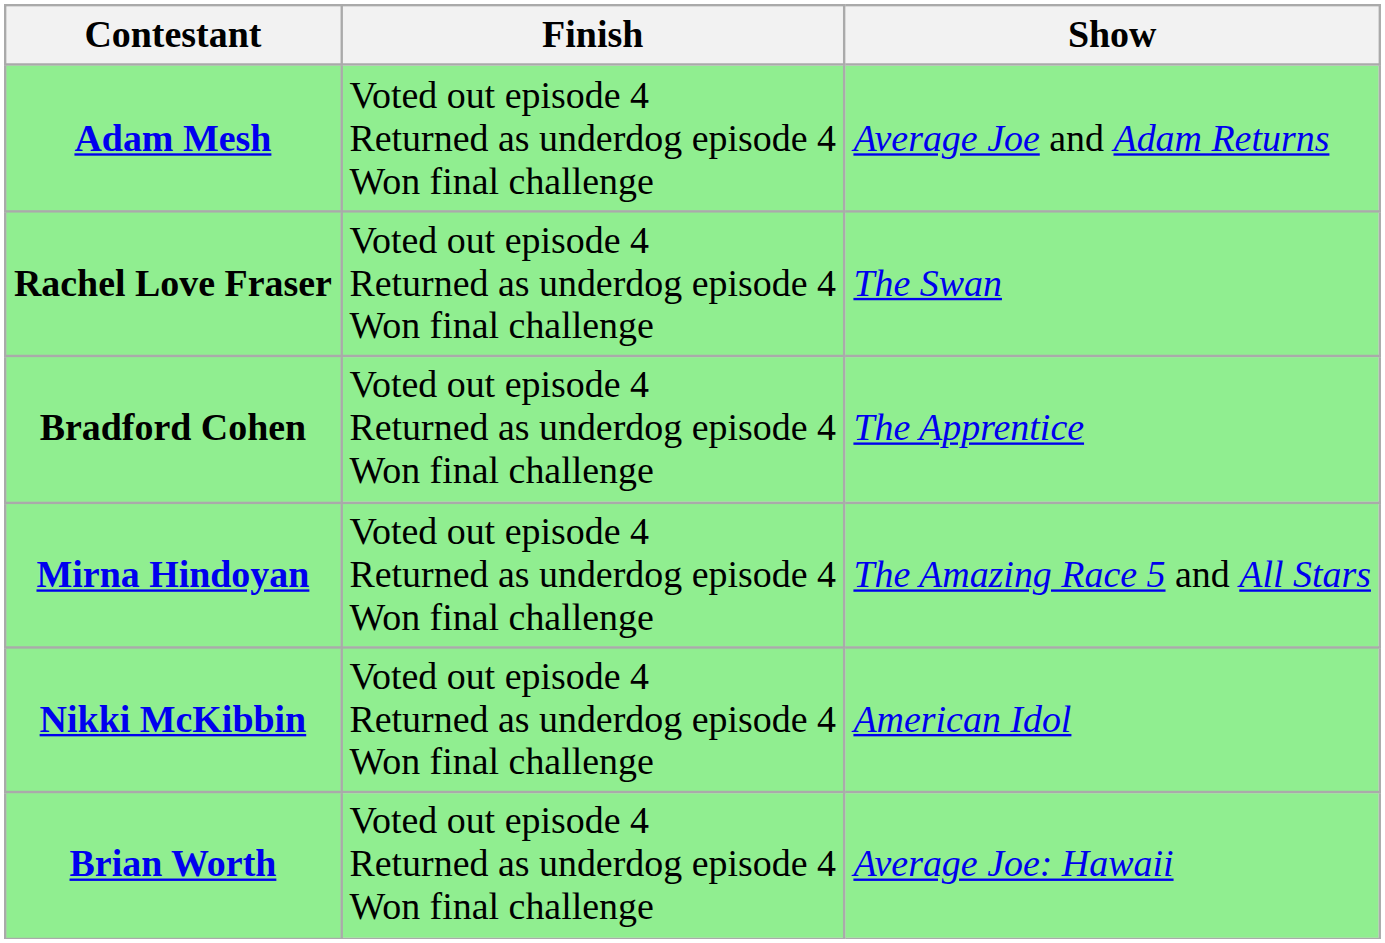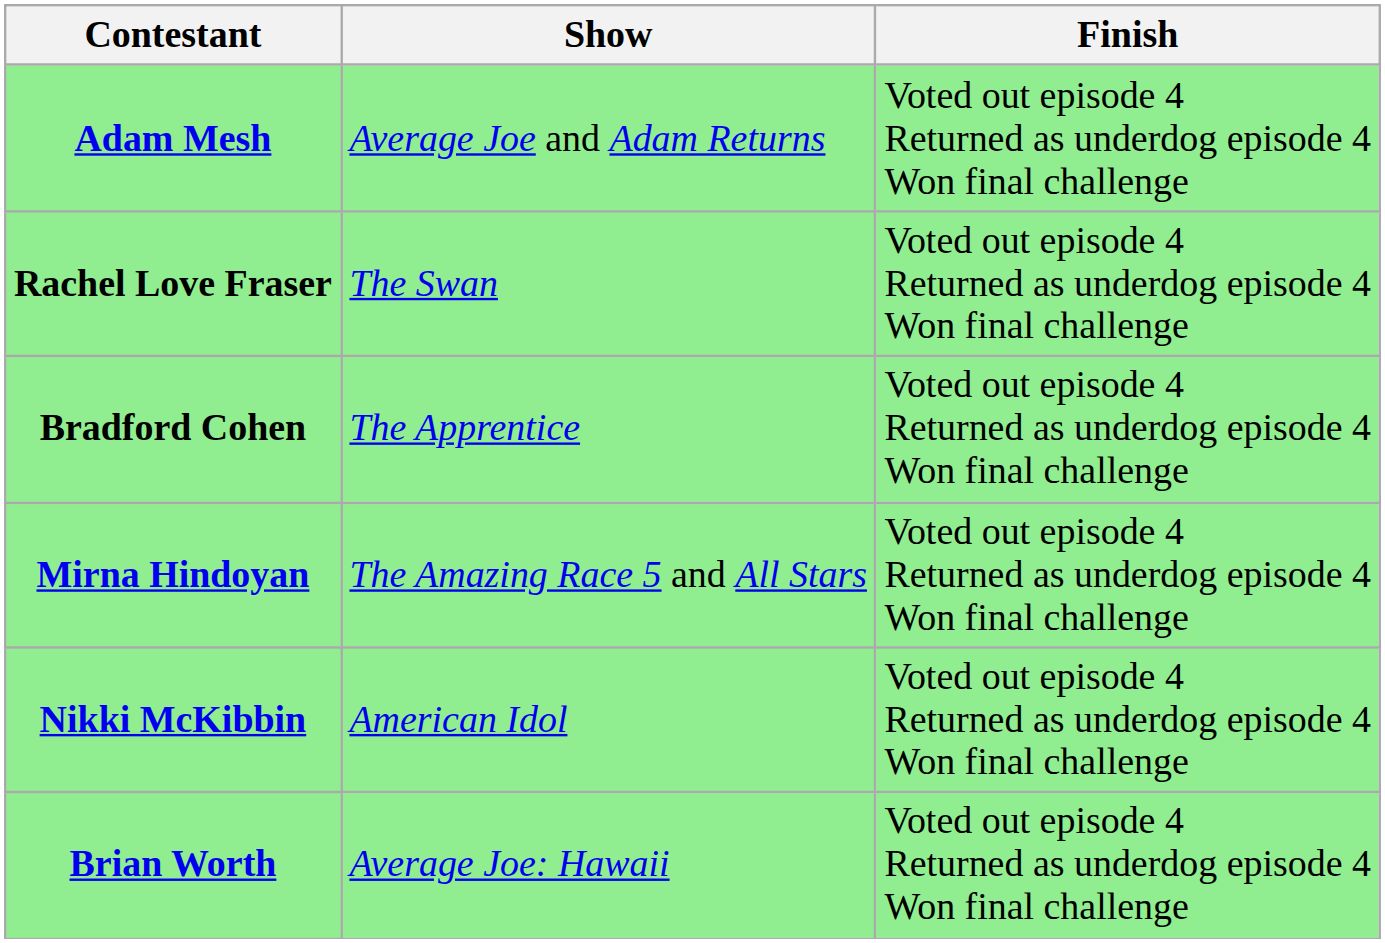 <table class="wikitable plainrowheaders sortable">
 <tr>
 <th scope="col">Contestant</th>
+<th scope="col">Show</th>
 <th scope="col">Finish</th>
-<th scope="col">Show</th>
 </tr>
 <tr style="background-color:lightgreen">
 <th scope="row" style="background-color:lightgreen"><a href='#'>Adam Mesh</a></th>
+<td><em><a href='#'>Average Joe</a></em> and <em><a href='#'>Adam Returns</a></em></td>
 <td>Voted out episode 4<br>Returned as underdog episode 4<br>Won final challenge</td>
-<td><em><a href='#'>Average Joe</a></em> and <em><a href='#'>Adam Returns</a></em></td>
 </tr>
 <tr style="background-color:lightgreen">
 <th scope="row" style="background-color:lightgreen">Rachel Love Fraser</th>
+<td><em><a href='#'>The Swan</a></em></td>
 <td>Voted out episode 4<br>Returned as underdog episode 4<br>Won final challenge</td>
-<td><em><a href='#'>The Swan</a></em></td>
 </tr>
 <tr style="background-color:lightgreen">
 <th scope="row" style="background-color:lightgreen">Bradford Cohen</th>
+<td><em><a href='#'>The Apprentice</a></em></td>
 <td>Voted out episode 4<br>Returned as underdog episode 4<br>Won final challenge</td>
-<td><em><a href='#'>The Apprentice</a></em></td>
 </tr>
 <tr style="background-color:lightgreen">
 <th scope="row" style="background-color:lightgreen"><a href='#'>Mirna Hindoyan</a></th>
+<td><em><a href='#'>The Amazing Race 5</a></em> and <em><a href='#'>All Stars</a></em></td>
 <td>Voted out episode 4<br>Returned as underdog episode 4<br>Won final challenge</td>
-<td><em><a href='#'>The Amazing Race 5</a></em> and <em><a href='#'>All Stars</a></em></td>
 </tr>
 <tr style="background-color:lightgreen">
 <th scope="row" style="background-color:lightgreen"><a href='#'>Nikki McKibbin</a></th>
+<td><em><a href='#'>American Idol</a></em></td>
 <td>Voted out episode 4<br>Returned as underdog episode 4<br>Won final challenge</td>
-<td><em><a href='#'>American Idol</a></em></td>
 </tr>
 <tr style="background-color:lightgreen">
 <th scope="row" style="background-color:lightgreen"><a href='#'>Brian Worth</a></th>
+<td><em><a href='#'>Average Joe: Hawaii</a></em></td>
 <td>Voted out episode 4<br>Returned as underdog episode 4<br>Won final challenge</td>
-<td><em><a href='#'>Average Joe: Hawaii</a></em></td>
 </tr>
 </table>
